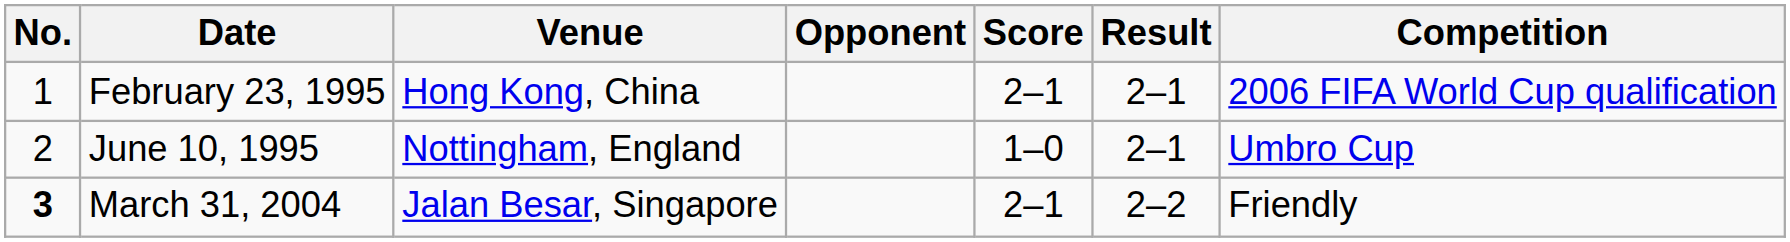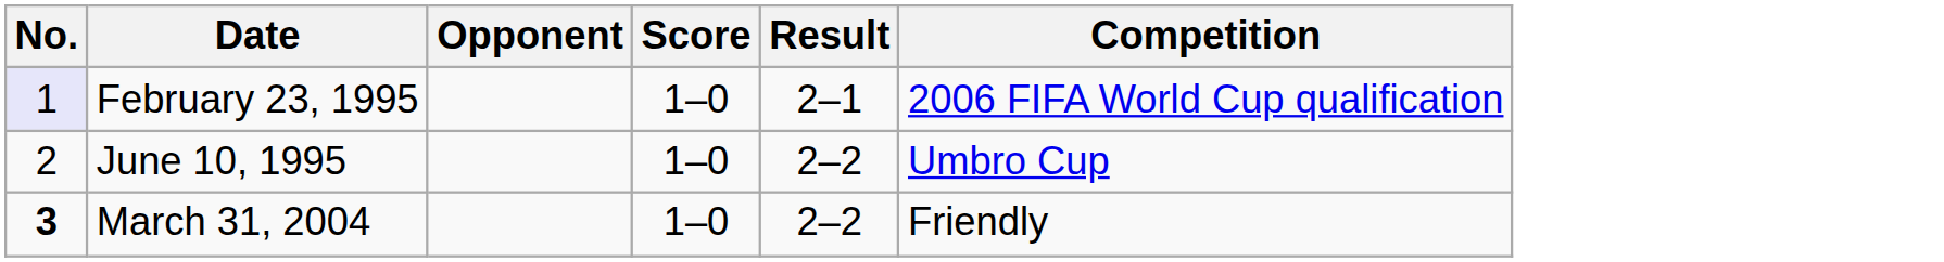 <table class="wikitable sortable">
 <tr>
 <th scope="col">No.</th>
 <th scope="col">Date</th>
-<th scope="col">Venue</th>
 <th scope="col">Opponent</th>
 <th scope="col">Score</th>
 <th scope="col">Result</th>
 <th scope="col">Competition</th>
 </tr>
 <tr>
-<td style="text-align:center">1</td>
+<td style="background: lavender; text-align:center">1</td>
 <td>February 23, 1995</td>
-<td><a href='#'>Hong Kong</a>, China</td>
 <td></td>
-<td style="text-align:center">2–1</td>
+<td style="text-align:center">1–0</td>
 <td style="text-align:center">2–1</td>
 <td><a href='#'>2006 FIFA World Cup qualification</a></td>
 </tr>
 <tr>
 <td style="text-align:center">2</td>
 <td>June 10, 1995</td>
-<td><a href='#'>Nottingham</a>, England</td>
 <td></td>
 <td style="text-align:center">1–0</td>
-<td style="text-align:center">2–1</td>
+<td style="text-align:center">2–2</td>
 <td><a href='#'>Umbro Cup</a></td>
 </tr>
 <tr>
 <td style="text-align:center"><strong>3</strong></td>
 <td>March 31, 2004</td>
-<td><a href='#'>Jalan Besar</a>, Singapore</td>
 <td></td>
-<td style="text-align:center">2–1</td>
+<td style="text-align:center">1–0</td>
 <td style="text-align:center">2–2</td>
 <td>Friendly</td>
 </tr>
 </table>
